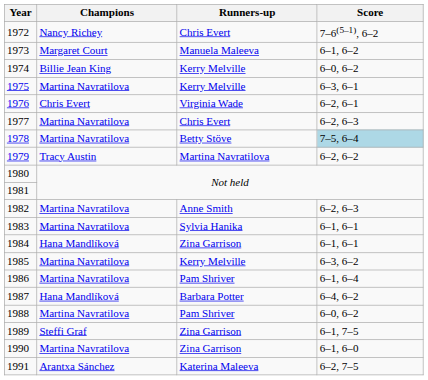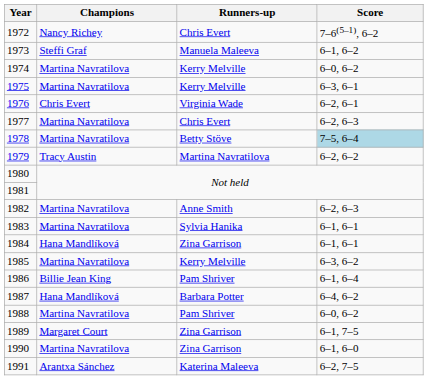 <table class="wikitable">
 <tr>
 <th style="width:40px">Year</th>
 <th style="width:200px">Champions</th>
 <th style="width:200px">Runners-up</th>
 <th style="width:150px" class="unsortable">Score</th>
 </tr>
 <tr>
 <td>1972</td>
 <td> <a href='#'>Nancy Richey</a></td>
 <td> <a href='#'>Chris Evert</a></td>
 <td>7–6<sup>(5–1)</sup>, 6–2</td>
 </tr>
 <tr>
 <td>1973</td>
-<td> <a href='#'>Margaret Court</a></td>
+<td> <a href='#'>Steffi Graf</a></td>
 <td> <a href='#'>Manuela Maleeva</a></td>
 <td>6–1, 6–2</td>
 </tr>
 <tr>
 <td>1974</td>
-<td> <a href='#'>Billie Jean King</a></td>
+<td> <a href='#'>Martina Navratilova</a></td>
 <td> <a href='#'>Kerry Melville</a></td>
 <td>6–0, 6–2</td>
 </tr>
 <tr>
 <td><a href='#'>1975</a></td>
 <td> <a href='#'>Martina Navratilova</a></td>
 <td> <a href='#'>Kerry Melville</a></td>
 <td>6–3, 6–1</td>
 </tr>
 <tr>
 <td><a href='#'>1976</a></td>
 <td> <a href='#'>Chris Evert</a></td>
 <td> <a href='#'>Virginia Wade</a></td>
 <td>6–2, 6–1</td>
 </tr>
 <tr>
 <td>1977</td>
 <td> <a href='#'>Martina Navratilova</a></td>
 <td> <a href='#'>Chris Evert</a></td>
 <td>6–2, 6–3</td>
 </tr>
 <tr>
 <td><a href='#'>1978</a></td>
 <td> <a href='#'>Martina Navratilova</a></td>
 <td> <a href='#'>Betty Stöve</a></td>
 <td style="background: lightblue;">7–5, 6–4</td>
 </tr>
 <tr>
 <td><a href='#'>1979</a></td>
 <td> <a href='#'>Tracy Austin</a></td>
 <td> <a href='#'>Martina Navratilova</a></td>
 <td>6–2, 6–2</td>
 </tr>
 <tr>
 <td>1980</td>
 <td rowspan=2 colspan=3 align=center style=background:><em>Not held</em> </td>
 </tr>
 <tr>
 <td>1981</td>
 </tr>
 <tr>
 <td>1982</td>
 <td> <a href='#'>Martina Navratilova</a></td>
 <td> <a href='#'>Anne Smith</a></td>
 <td>6–2, 6–3</td>
 </tr>
 <tr>
 <td>1983</td>
 <td> <a href='#'>Martina Navratilova</a></td>
 <td> <a href='#'>Sylvia Hanika</a></td>
 <td>6–1, 6–1</td>
 </tr>
 <tr>
 <td>1984</td>
 <td> <a href='#'>Hana Mandlíková</a></td>
 <td> <a href='#'>Zina Garrison</a></td>
 <td>6–1, 6–1</td>
 </tr>
 <tr>
 <td>1985</td>
 <td> <a href='#'>Martina Navratilova</a></td>
 <td> <a href='#'>Kerry Melville</a></td>
 <td>6–3, 6–2</td>
 </tr>
 <tr>
 <td>1986</td>
-<td> <a href='#'>Martina Navratilova</a></td>
+<td> <a href='#'>Billie Jean King</a></td>
 <td> <a href='#'>Pam Shriver</a></td>
 <td>6–1, 6–4</td>
 </tr>
 <tr>
 <td>1987</td>
 <td> <a href='#'>Hana Mandlíková</a></td>
 <td> <a href='#'>Barbara Potter</a></td>
 <td>6–4, 6–2</td>
 </tr>
 <tr>
 <td>1988</td>
 <td> <a href='#'>Martina Navratilova</a></td>
 <td> <a href='#'>Pam Shriver</a></td>
 <td>6–0, 6–2</td>
 </tr>
 <tr>
 <td>1989</td>
-<td> <a href='#'>Steffi Graf</a></td>
+<td> <a href='#'>Margaret Court</a></td>
 <td> <a href='#'>Zina Garrison</a></td>
 <td>6–1, 7–5</td>
 </tr>
 <tr>
 <td>1990</td>
 <td> <a href='#'>Martina Navratilova</a></td>
 <td> <a href='#'>Zina Garrison</a></td>
 <td>6–1, 6–0</td>
 </tr>
 <tr>
 <td>1991</td>
 <td> <a href='#'>Arantxa Sánchez</a></td>
 <td> <a href='#'>Katerina Maleeva</a></td>
 <td>6–2, 7–5</td>
 </tr>
 </table>
